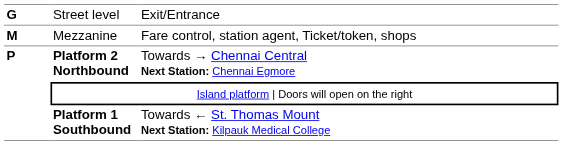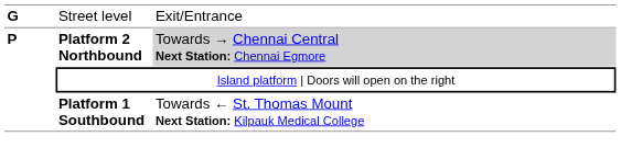 <table table border=0 cellspacing=0 cellpadding=3>
 <tr>
 <td style="border-top:solid 1px gray;border-bottom:solid 1px gray;" width=50 valign=top><strong>G</strong></td>
 <td style="border-top:solid 1px gray;border-bottom:solid 1px gray;" width=100 valign=top>Street level</td>
 <td style="border-top:solid 1px gray;border-bottom:solid 1px gray;" width=390 valign=top>Exit/Entrance</td>
 </tr>
 <tr>
-<td style="border-bottom:solid 1px gray;"><strong>M</strong></td>
-<td style="border-bottom:solid 1px gray;">Mezzanine</td>
-<td style="border-bottom:solid 1px gray;">Fare control, station agent, Ticket/token, shops</td>
-</tr>
-<tr>
 <td style="border-bottom:solid 1px gray;" width=50 rowspan=3 valign=top><strong>P</strong></td>
 <td style="border-bottom:solid 1px white;" width=100><span><strong>Platform 2</strong><br><strong>Northbound</strong></span></td>
-<td style="border-bottom:solid 1px white;" width=500>Towards → <a href='#'>Chennai Central</a><br><small><strong>Next Station:</strong> <a href='#'>Chennai Egmore</a></small></td>
+<td style="background: lightgrey; border-bottom:solid 1px white;" width=500>Towards → <a href='#'>Chennai Central</a><br><small><strong>Next Station:</strong> <a href='#'>Chennai Egmore</a></small></td>
 </tr>
 <tr>
 <td style="border-top:solid 2px black;border-right:solid 2px black;border-left:solid 2px black;border-bottom:solid 2px black;text-align:center;" colspan=2><small><a href='#'>Island platform</a> | Doors will open on the right </small></td>
 </tr>
 <tr>
 <td style="border-bottom:solid 1px gray;" width=100><span><strong>Platform 1</strong><br><strong>Southbound</strong></span></td>
 <td style="border-bottom:solid 1px gray;" width="500">Towards ← <a href='#'>St. Thomas Mount</a><br><small><strong>Next Station:</strong> <a href='#'>Kilpauk Medical College</a></small></td>
 </tr>
 </table>
